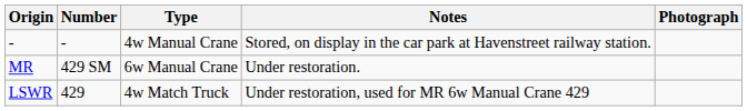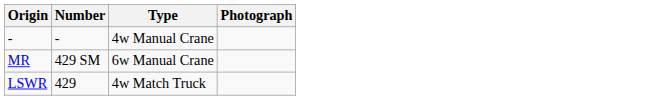 <table class="wikitable">
 <tr>
 <th>Origin</th>
 <th>Number</th>
 <th>Type</th>
-<th>Notes</th>
 <th>Photograph</th>
 </tr>
 <tr>
 <td>-</td>
 <td>-</td>
 <td>4w Manual Crane</td>
-<td>Stored, on display in the car park at Havenstreet railway station.</td>
 <td></td>
 </tr>
 <tr>
 <td><a href='#'>MR</a></td>
 <td>429 SM</td>
 <td>6w Manual Crane</td>
-<td>Under restoration.</td>
 <td></td>
 </tr>
 <tr>
 <td><a href='#'>LSWR</a></td>
 <td>429</td>
 <td>4w Match Truck</td>
-<td>Under restoration, used for MR 6w Manual Crane 429</td>
 <td></td>
 </tr>
 </table>
